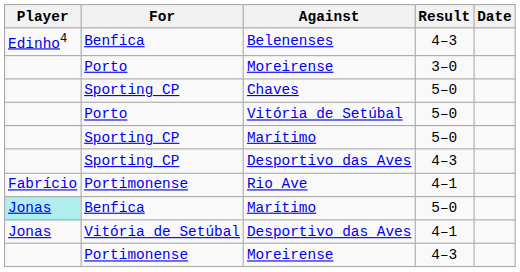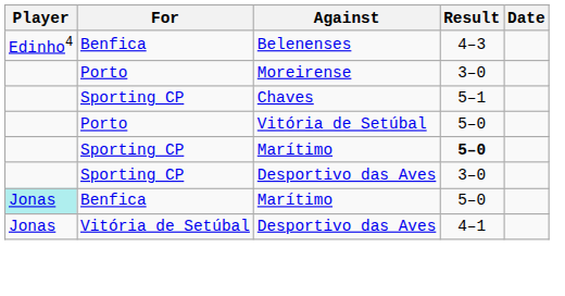 <table class="wikitable sortable">
 <tr>
 <th>Player</th>
 <th>For</th>
 <th>Against</th>
 <th style="text-align:center">Result</th>
 <th>Date</th>
 </tr>
 <tr>
 <td> <a href='#'>Edinho</a><sup>4</sup></td>
 <td><a href='#'>Benfica</a></td>
 <td><a href='#'>Belenenses</a></td>
 <td style="text-align:center;">4–3</td>
 <td></td>
 </tr>
 <tr>
 <td> </td>
 <td><a href='#'>Porto</a></td>
 <td><a href='#'>Moreirense</a></td>
 <td style="text-align:center;">3–0</td>
 <td></td>
 </tr>
 <tr>
 <td> </td>
 <td><a href='#'>Sporting CP</a></td>
 <td><a href='#'>Chaves</a></td>
-<td style="text-align:center;">5–0</td>
+<td style="text-align:center;">5–1</td>
 <td></td>
 </tr>
 <tr>
 <td> </td>
 <td><a href='#'>Porto</a></td>
 <td><a href='#'>Vitória de Setúbal</a></td>
 <td style="text-align:center;">5–0</td>
 <td></td>
 </tr>
 <tr>
 <td> </td>
 <td><a href='#'>Sporting CP</a></td>
 <td><a href='#'>Marítimo</a></td>
-<td style="text-align:center;">5–0</td>
+<td style="text-align:center;"><strong>5–0</strong></td>
 <td></td>
 </tr>
 <tr>
 <td> </td>
 <td><a href='#'>Sporting CP</a></td>
 <td><a href='#'>Desportivo das Aves</a></td>
-<td style="text-align:center;">4–3</td>
-<td></td>
-</tr>
-<tr>
-<td> <a href='#'>Fabrício</a></td>
-<td><a href='#'>Portimonense</a></td>
-<td><a href='#'>Rio Ave</a></td>
-<td style="text-align:center;">4–1</td>
+<td style="text-align:center;">3–0</td>
 <td></td>
 </tr>
 <tr>
 <td style="background: paleturquoise;"> <a href='#'>Jonas</a></td>
 <td><a href='#'>Benfica</a></td>
 <td><a href='#'>Marítimo</a></td>
 <td style="text-align:center;">5–0</td>
 <td></td>
 </tr>
 <tr>
 <td> <a href='#'>Jonas</a></td>
 <td><a href='#'>Vitória de Setúbal</a></td>
 <td><a href='#'>Desportivo das Aves</a></td>
 <td style="text-align:center;">4–1</td>
 <td></td>
 </tr>
-<tr>
-<td> </td>
-<td><a href='#'>Portimonense</a></td>
-<td><a href='#'>Moreirense</a></td>
-<td style="text-align:center;">4–3</td>
-<td></td>
-</tr>
 </table>
